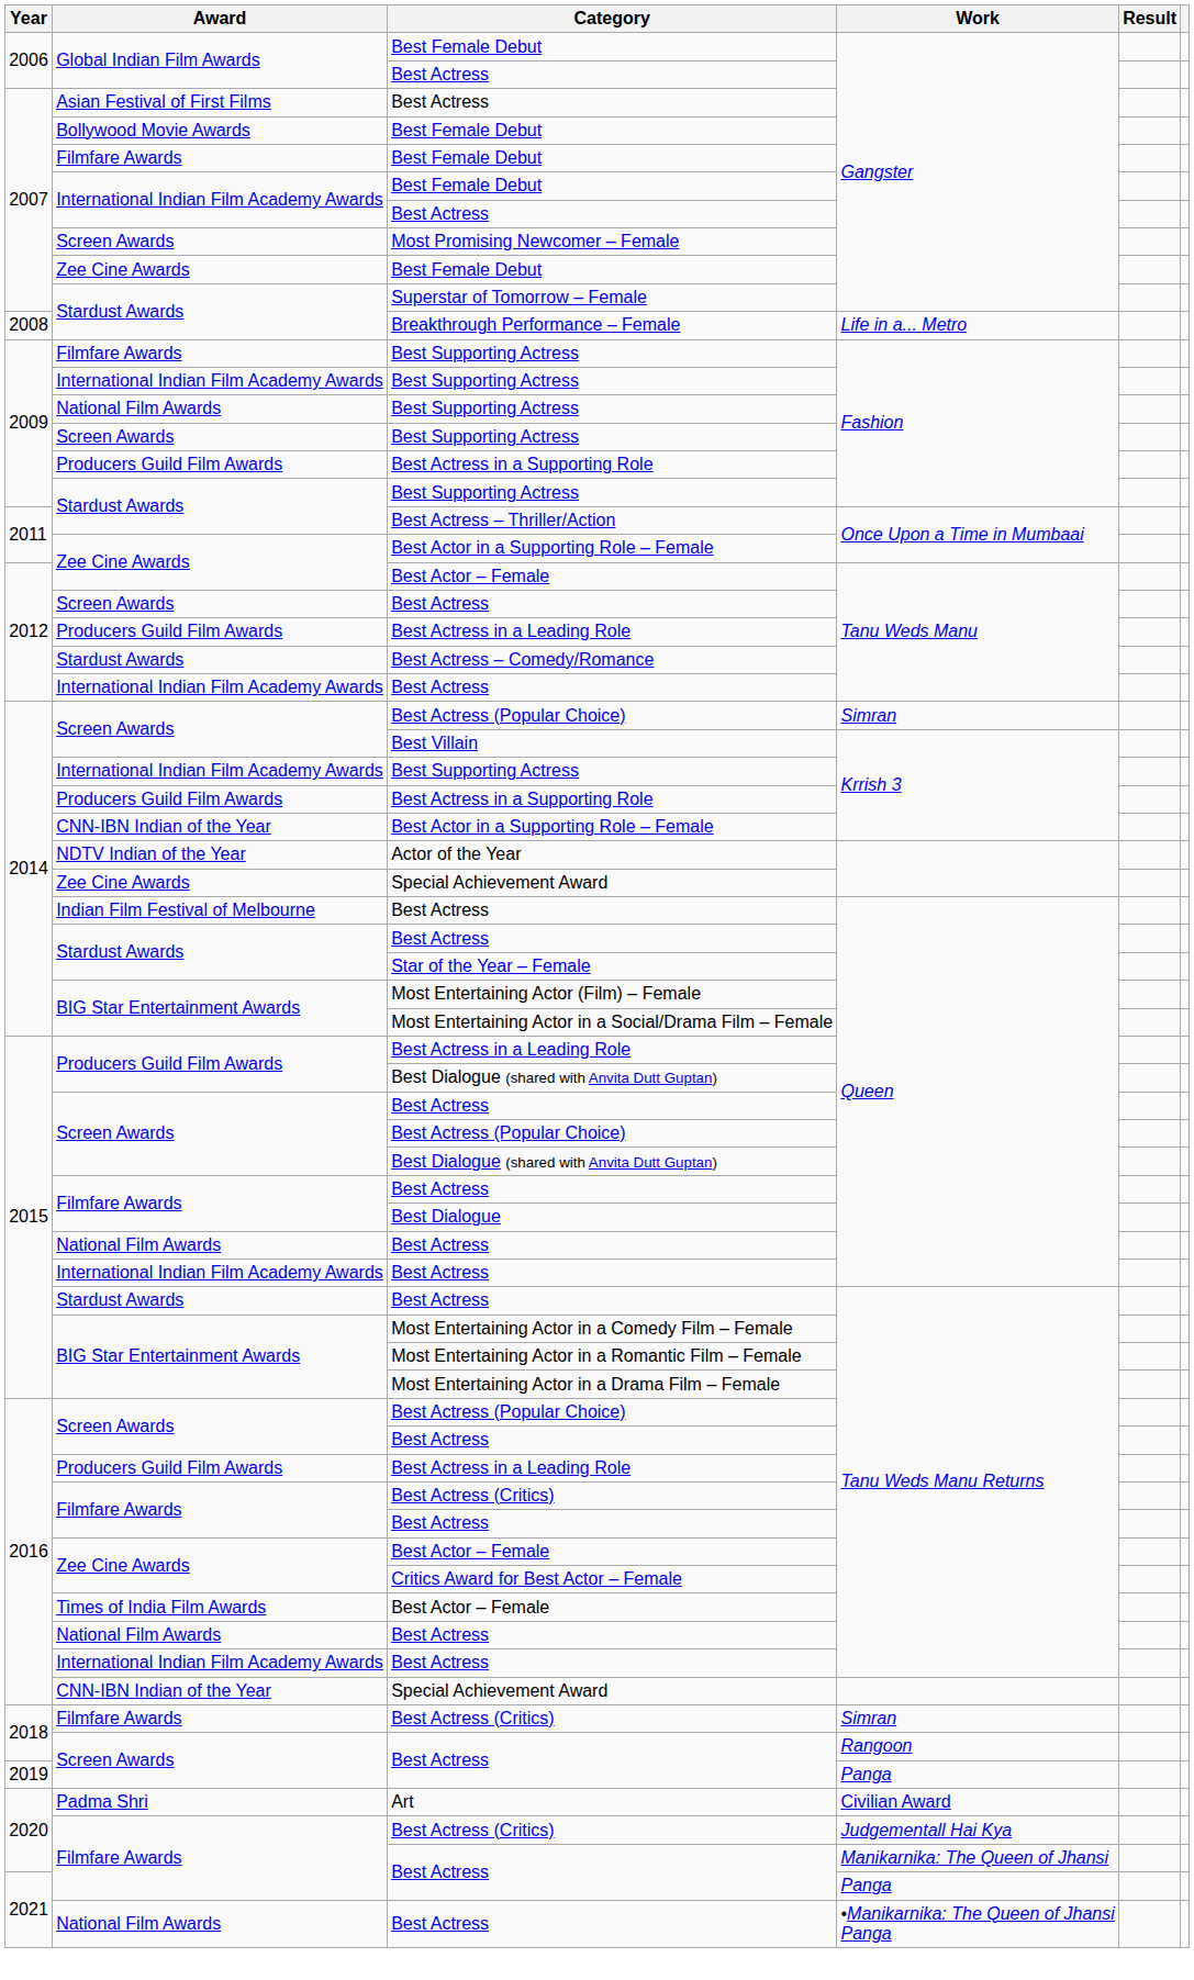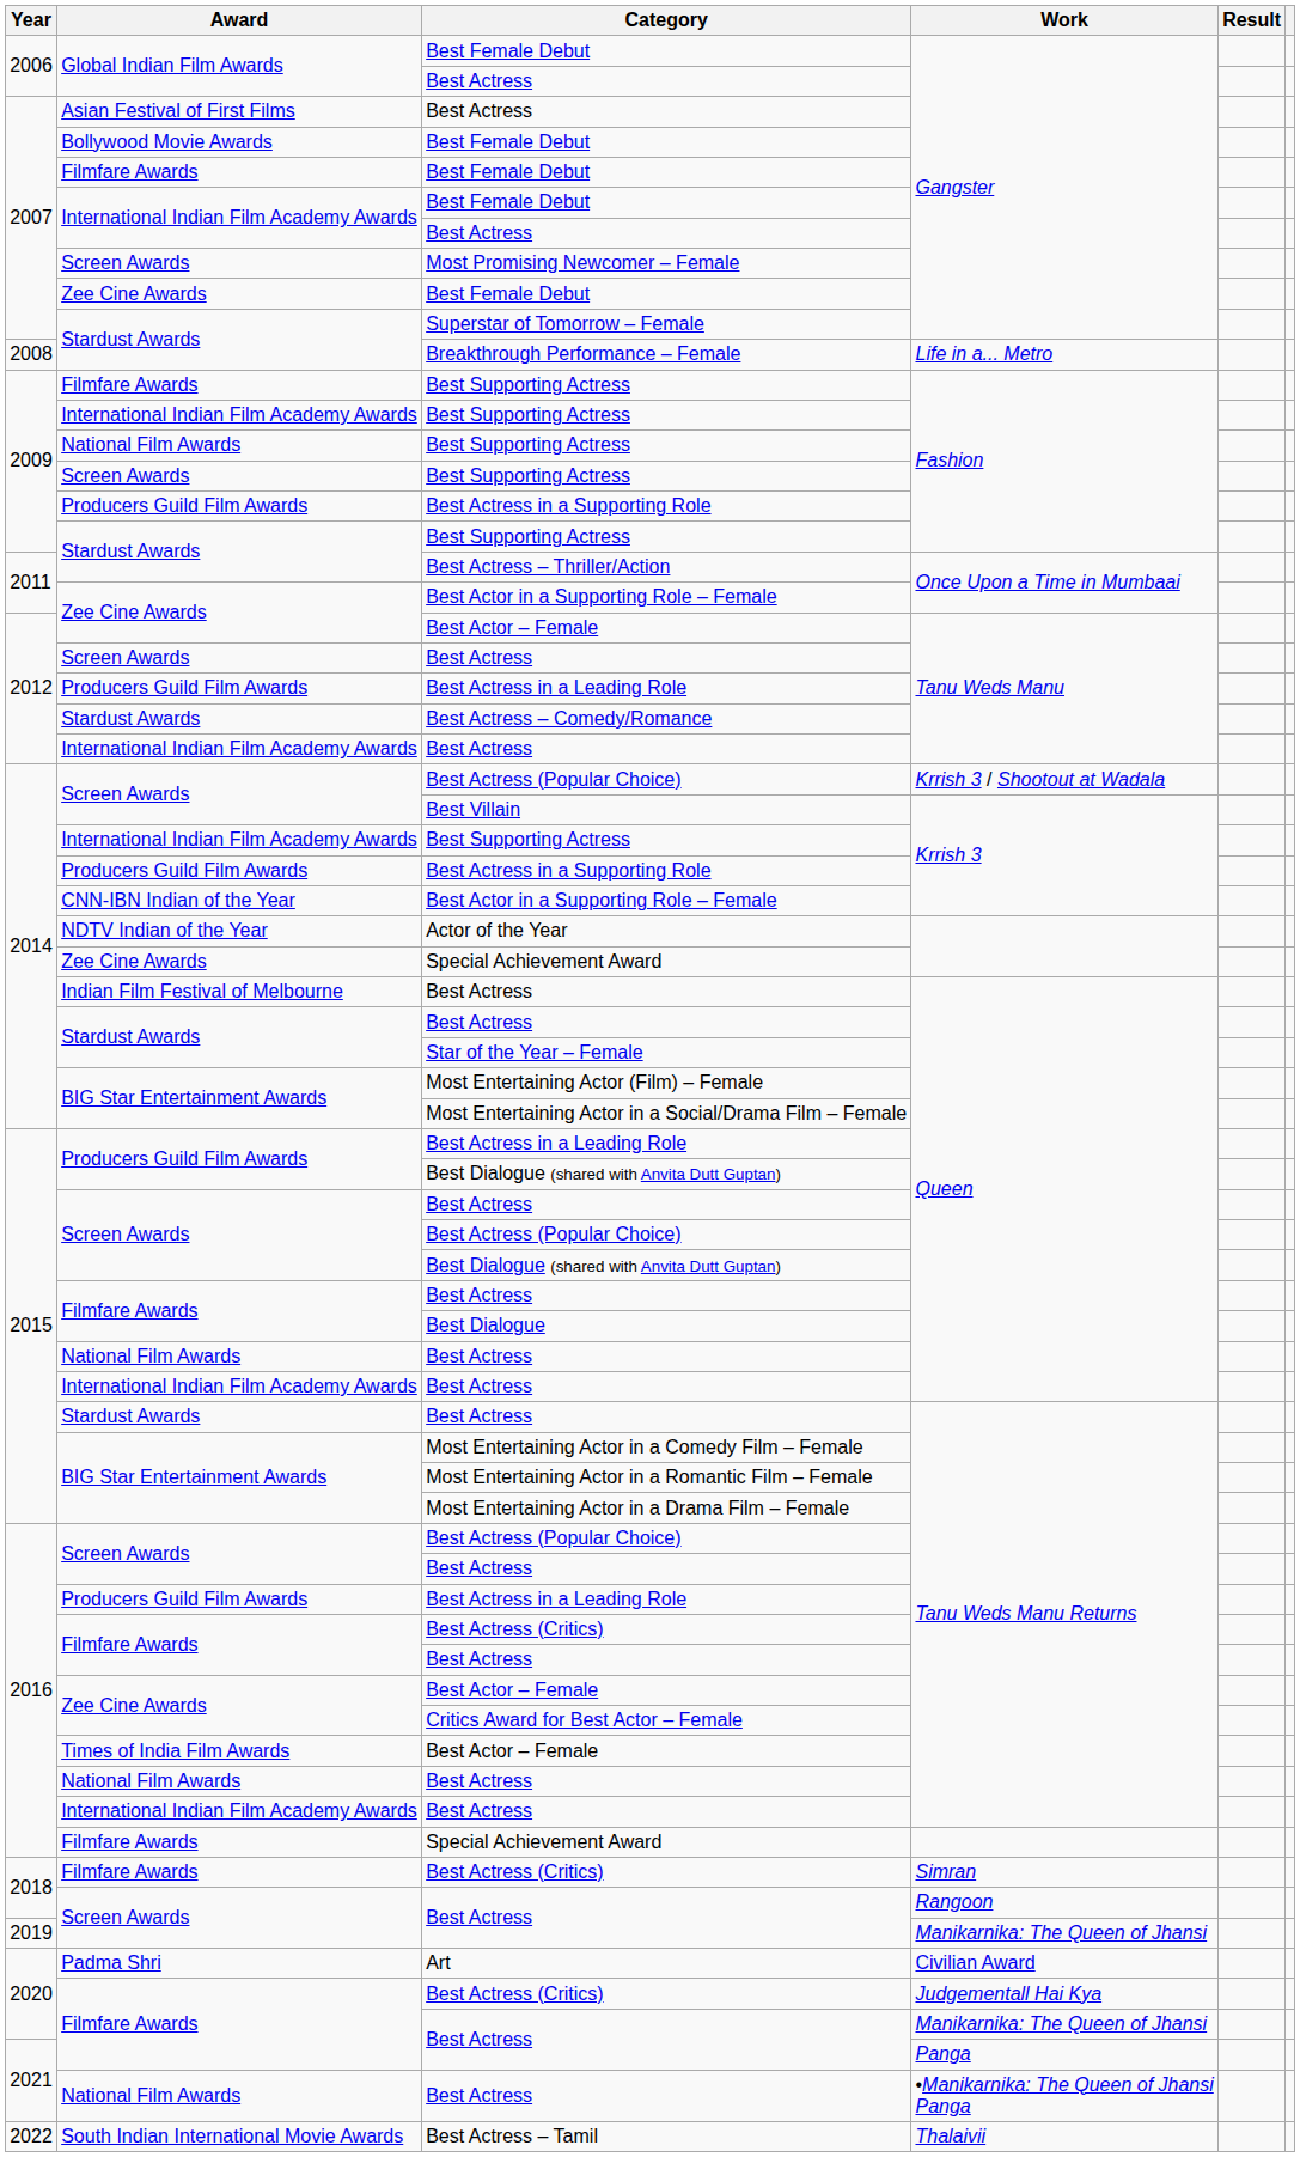 <table class="wikitable plainrowheaders sortable">
 <tr style="background:#ccc; text-align:center;">
 <th scope="col">Year</th>
 <th scope="col">Award</th>
 <th scope="col">Category</th>
 <th scope="col">Work</th>
 <th scope="col">Result</th>
 <th scope="col" class="unsortable"></th>
 </tr>
 <tr>
 <td rowspan="2">2006</td>
 <td rowspan="2"><a href='#'>Global Indian Film Awards</a></td>
 <td><a href='#'>Best Female Debut</a></td>
 <td rowspan="10"><em><a href='#'>Gangster</a></em></td>
 <td></td>
 <td align="center"></td>
 </tr>
 <tr>
 <td><a href='#'>Best Actress</a></td>
 <td></td>
 <td align="center"></td>
 </tr>
 <tr>
 <td rowspan="8">2007</td>
 <td><a href='#'>Asian Festival of First Films</a></td>
 <td>Best Actress</td>
 <td></td>
 <td align="center"></td>
 </tr>
 <tr>
 <td><a href='#'>Bollywood Movie Awards</a></td>
 <td><a href='#'>Best Female Debut</a></td>
 <td></td>
 <td align="center"></td>
 </tr>
 <tr>
 <td><a href='#'>Filmfare Awards</a></td>
 <td><a href='#'>Best Female Debut</a></td>
 <td></td>
 <td align="center"></td>
 </tr>
 <tr>
 <td rowspan="2"><a href='#'>International Indian Film Academy Awards</a></td>
 <td><a href='#'>Best Female Debut</a></td>
 <td></td>
 <td align="center"></td>
 </tr>
 <tr>
 <td><a href='#'>Best Actress</a></td>
 <td></td>
 <td align="center"></td>
 </tr>
 <tr>
 <td><a href='#'>Screen Awards</a></td>
 <td><a href='#'>Most Promising Newcomer – Female</a></td>
 <td></td>
 <td align="center"></td>
 </tr>
 <tr>
 <td><a href='#'>Zee Cine Awards</a></td>
 <td><a href='#'>Best Female Debut</a></td>
 <td></td>
 <td align="center"></td>
 </tr>
 <tr>
 <td rowspan="2"><a href='#'>Stardust Awards</a></td>
 <td><a href='#'>Superstar of Tomorrow – Female</a></td>
 <td></td>
 <td align="center"></td>
 </tr>
 <tr>
 <td>2008</td>
 <td><a href='#'>Breakthrough Performance – Female</a></td>
 <td><em><a href='#'>Life in a... Metro</a></em></td>
 <td></td>
 <td align="center"></td>
 </tr>
 <tr>
 <td rowspan="6">2009</td>
 <td><a href='#'>Filmfare Awards</a></td>
 <td><a href='#'>Best Supporting Actress</a></td>
 <td rowspan="6"><em><a href='#'>Fashion</a></em></td>
 <td></td>
 <td align="center"></td>
 </tr>
 <tr>
 <td><a href='#'>International Indian Film Academy Awards</a></td>
 <td><a href='#'>Best Supporting Actress</a></td>
 <td></td>
 <td align="center"></td>
 </tr>
 <tr>
 <td><a href='#'>National Film Awards</a></td>
 <td><a href='#'>Best Supporting Actress</a></td>
 <td></td>
 <td align="center"></td>
 </tr>
 <tr>
 <td><a href='#'>Screen Awards</a></td>
 <td><a href='#'>Best Supporting Actress</a></td>
 <td></td>
 <td align="center"></td>
 </tr>
 <tr>
 <td><a href='#'>Producers Guild Film Awards</a></td>
 <td><a href='#'>Best Actress in a Supporting Role</a></td>
 <td></td>
 <td align="center"></td>
 </tr>
 <tr>
 <td rowspan="2"><a href='#'>Stardust Awards</a></td>
 <td><a href='#'>Best Supporting Actress</a></td>
 <td></td>
 <td align="center"></td>
 </tr>
 <tr>
 <td rowspan="2">2011</td>
 <td><a href='#'>Best Actress – Thriller/Action</a></td>
 <td rowspan="2"><em><a href='#'>Once Upon a Time in Mumbaai</a></em></td>
 <td></td>
 <td align="center"></td>
 </tr>
 <tr>
 <td rowspan="2"><a href='#'>Zee Cine Awards</a></td>
 <td><a href='#'>Best Actor in a Supporting Role – Female</a></td>
 <td></td>
 <td align="center"></td>
 </tr>
 <tr>
 <td rowspan="5">2012</td>
 <td><a href='#'>Best Actor – Female</a></td>
 <td rowspan="5"><em><a href='#'>Tanu Weds Manu</a></em></td>
 <td></td>
 <td align="center"></td>
 </tr>
 <tr>
 <td><a href='#'>Screen Awards</a></td>
 <td><a href='#'>Best Actress</a></td>
 <td></td>
 <td align="center"></td>
 </tr>
 <tr>
 <td><a href='#'>Producers Guild Film Awards</a></td>
 <td><a href='#'>Best Actress in a Leading Role</a></td>
 <td></td>
 <td align="center"></td>
 </tr>
 <tr>
 <td><a href='#'>Stardust Awards</a></td>
 <td><a href='#'>Best Actress – Comedy/Romance</a></td>
 <td></td>
 <td align="center"></td>
 </tr>
 <tr>
 <td><a href='#'>International Indian Film Academy Awards</a></td>
 <td><a href='#'>Best Actress</a></td>
 <td></td>
 <td align="center"></td>
 </tr>
 <tr>
 <td rowspan="12">2014</td>
 <td rowspan="2"><a href='#'>Screen Awards</a></td>
 <td><a href='#'>Best Actress (Popular Choice)</a></td>
-<td><em><a href='#'>Simran</a></em></td>
+<td><em><a href='#'>Krrish 3</a></em> / <em><a href='#'>Shootout at Wadala</a></em></td>
 <td></td>
 <td align="center"></td>
 </tr>
 <tr>
 <td><a href='#'>Best Villain</a></td>
 <td rowspan="4"><em><a href='#'>Krrish 3</a></em></td>
 <td></td>
 <td align="center"></td>
 </tr>
 <tr>
 <td><a href='#'>International Indian Film Academy Awards</a></td>
 <td><a href='#'>Best Supporting Actress</a></td>
 <td></td>
 <td align="center"></td>
 </tr>
 <tr>
 <td><a href='#'>Producers Guild Film Awards</a></td>
 <td><a href='#'>Best Actress in a Supporting Role</a></td>
 <td></td>
 <td align="center"></td>
 </tr>
 <tr>
 <td><a href='#'>CNN-IBN Indian of the Year</a></td>
 <td><a href='#'>Best Actor in a Supporting Role – Female</a></td>
 <td></td>
 <td align="center"></td>
 </tr>
 <tr>
 <td><a href='#'>NDTV Indian of the Year</a></td>
 <td>Actor of the Year</td>
 <td rowspan="2"></td>
 <td></td>
 <td align="center"></td>
 </tr>
 <tr>
 <td><a href='#'>Zee Cine Awards</a></td>
 <td>Special Achievement Award</td>
 <td></td>
 <td align="center"></td>
 </tr>
 <tr>
 <td><a href='#'>Indian Film Festival of Melbourne</a></td>
 <td>Best Actress</td>
 <td rowspan="14"><em><a href='#'>Queen</a></em></td>
 <td></td>
 <td align="center"></td>
 </tr>
 <tr>
 <td rowspan="2"><a href='#'>Stardust Awards</a></td>
 <td><a href='#'>Best Actress</a></td>
 <td></td>
 <td align="center"></td>
 </tr>
 <tr>
 <td><a href='#'>Star of the Year – Female</a></td>
 <td></td>
 <td align="center"></td>
 </tr>
 <tr>
 <td rowspan="2"><a href='#'>BIG Star Entertainment Awards</a></td>
 <td>Most Entertaining Actor (Film) – Female</td>
 <td></td>
 <td align="center"></td>
 </tr>
 <tr>
 <td>Most Entertaining Actor in a Social/Drama Film – Female</td>
 <td></td>
 <td align="center"></td>
 </tr>
 <tr>
 <td rowspan="13">2015</td>
 <td rowspan="2"><a href='#'>Producers Guild Film Awards</a></td>
 <td><a href='#'>Best Actress in a Leading Role</a></td>
 <td></td>
 <td align="center"></td>
 </tr>
 <tr>
 <td>Best Dialogue <small>(shared with <a href='#'>Anvita Dutt Guptan</a>)</small></td>
 <td></td>
 <td align="center"></td>
 </tr>
 <tr>
 <td rowspan="3"><a href='#'>Screen Awards</a></td>
 <td><a href='#'>Best Actress</a></td>
 <td></td>
 <td align="center"></td>
 </tr>
 <tr>
 <td><a href='#'>Best Actress (Popular Choice)</a></td>
 <td></td>
 <td align="center"></td>
 </tr>
 <tr>
 <td><a href='#'>Best Dialogue</a> <small>(shared with <a href='#'>Anvita Dutt Guptan</a>)</small></td>
 <td></td>
 <td align="center"></td>
 </tr>
 <tr>
 <td rowspan="2"><a href='#'>Filmfare Awards</a></td>
 <td><a href='#'>Best Actress</a></td>
 <td></td>
 <td align="center"></td>
 </tr>
 <tr>
 <td><a href='#'>Best Dialogue</a></td>
 <td></td>
 <td align="center"></td>
 </tr>
 <tr>
 <td><a href='#'>National Film Awards</a></td>
 <td><a href='#'>Best Actress</a></td>
 <td></td>
 <td align="center"></td>
 </tr>
 <tr>
 <td><a href='#'>International Indian Film Academy Awards</a></td>
 <td><a href='#'>Best Actress</a></td>
 <td></td>
 <td align="center"></td>
 </tr>
 <tr>
 <td><a href='#'>Stardust Awards</a></td>
 <td><a href='#'>Best Actress</a></td>
 <td rowspan="14"><em><a href='#'>Tanu Weds Manu Returns</a></em></td>
 <td></td>
 <td align="center"></td>
 </tr>
 <tr>
 <td rowspan="3"><a href='#'>BIG Star Entertainment Awards</a></td>
 <td>Most Entertaining Actor in a Comedy Film – Female</td>
 <td></td>
 <td align="center"></td>
 </tr>
 <tr>
 <td>Most Entertaining Actor in a Romantic Film – Female</td>
 <td></td>
 <td align="center"></td>
 </tr>
 <tr>
 <td>Most Entertaining Actor in a Drama Film – Female</td>
 <td></td>
 <td align="center"></td>
 </tr>
 <tr>
 <td rowspan="11">2016</td>
 <td rowspan="2"><a href='#'>Screen Awards</a></td>
 <td><a href='#'>Best Actress (Popular Choice)</a></td>
 <td></td>
 <td align="center"></td>
 </tr>
 <tr>
 <td><a href='#'>Best Actress</a></td>
 <td></td>
 <td align="center"></td>
 </tr>
 <tr>
 <td><a href='#'>Producers Guild Film Awards</a></td>
 <td><a href='#'>Best Actress in a Leading Role</a></td>
 <td></td>
 <td align="center"></td>
 </tr>
 <tr>
 <td rowspan="2"><a href='#'>Filmfare Awards</a></td>
 <td><a href='#'>Best Actress (Critics)</a></td>
 <td></td>
 <td align="center"></td>
 </tr>
 <tr>
 <td><a href='#'>Best Actress</a></td>
 <td></td>
 <td align="center"></td>
 </tr>
 <tr>
 <td rowspan="2"><a href='#'>Zee Cine Awards</a></td>
 <td><a href='#'>Best Actor – Female</a></td>
 <td></td>
 <td align="center"></td>
 </tr>
 <tr>
 <td><a href='#'>Critics Award for Best Actor – Female</a></td>
 <td></td>
 <td align="center"></td>
 </tr>
 <tr>
 <td><a href='#'>Times of India Film Awards</a></td>
 <td>Best Actor – Female</td>
 <td></td>
 <td align="center"></td>
 </tr>
 <tr>
 <td><a href='#'>National Film Awards</a></td>
 <td><a href='#'>Best Actress</a></td>
 <td></td>
 <td align="center"></td>
 </tr>
 <tr>
 <td><a href='#'>International Indian Film Academy Awards</a></td>
 <td><a href='#'>Best Actress</a></td>
 <td></td>
 <td align="center"></td>
 </tr>
 <tr>
-<td><a href='#'>CNN-IBN Indian of the Year</a></td>
+<td><a href='#'>Filmfare Awards</a></td>
 <td>Special Achievement Award</td>
 <td></td>
 <td></td>
 <td align="center"></td>
 </tr>
 <tr>
 <td rowspan="2">2018</td>
 <td><a href='#'>Filmfare Awards</a></td>
 <td><a href='#'>Best Actress (Critics)</a></td>
 <td><em><a href='#'>Simran</a></em></td>
 <td></td>
 <td align="center"></td>
 </tr>
 <tr>
 <td rowspan="2"><a href='#'>Screen Awards</a></td>
 <td rowspan="2"><a href='#'>Best Actress</a></td>
 <td><a href='#'><em>Rangoon</em></a></td>
 <td></td>
 <td></td>
 </tr>
 <tr>
 <td rowspan="1">2019</td>
-<td><a href='#'><em>Panga</em></a></td>
+<td><em><a href='#'>Manikarnika: The Queen of Jhansi</a></em></td>
 <td></td>
 <td></td>
 </tr>
 <tr>
 <td rowspan="3">2020</td>
 <td><a href='#'>Padma Shri</a></td>
 <td>Art</td>
 <td><a href='#'>Civilian Award</a></td>
 <td></td>
 <td align="center"></td>
 </tr>
 <tr>
 <td rowspan="3"><a href='#'>Filmfare Awards</a></td>
 <td><a href='#'>Best Actress (Critics)</a></td>
 <td><em><a href='#'>Judgementall Hai Kya</a></em></td>
 <td></td>
 <td align="center"></td>
 </tr>
 <tr>
 <td rowspan="2"><a href='#'>Best Actress</a></td>
 <td><em><a href='#'>Manikarnika: The Queen of Jhansi</a></em></td>
 <td></td>
 <td align="center"></td>
 </tr>
 <tr>
 <td rowspan="2">2021</td>
 <td><a href='#'><em>Panga</em></a></td>
 <td></td>
 <td align="center"></td>
 </tr>
 <tr>
 <td><a href='#'>National Film Awards</a></td>
 <td><a href='#'>Best Actress</a></td>
 <td>•<em><a href='#'>Manikarnika: The Queen of Jhansi</a></em><br><em><a href='#'>Panga</a></em></td>
 <td></td>
 <td align="center"></td>
 </tr>
+<tr>
+<td>2022</td>
+<td><a href='#'>South Indian International Movie Awards</a></td>
+<td>Best Actress – Tamil</td>
+<td><em><a href='#'>Thalaivii</a></em></td>
+<td></td>
+<td align="center"></td>
+</tr>
 </table>
